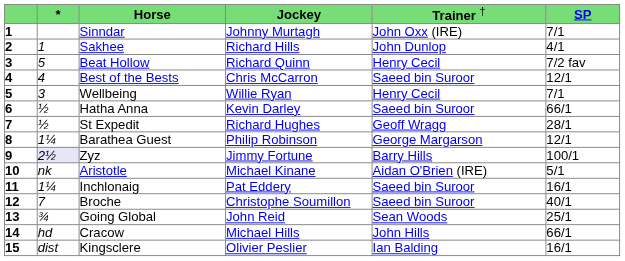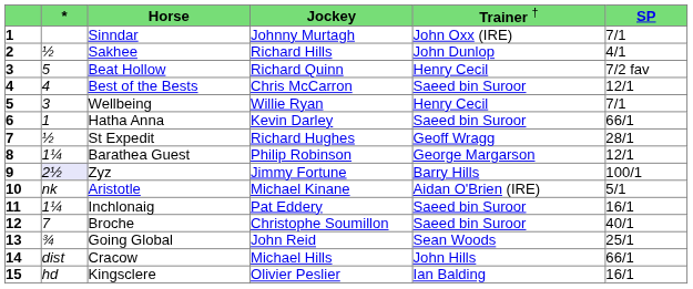 <table border="1" cellpadding="0" style="border-collapse: collapse; font-size:90%">
 <tr bgcolor="#77dd77" align="center">
 <td width="35px"></td>
 <td width="45px"><strong>*</strong></td>
 <td width="160px"><strong>Horse</strong></td>
 <td width="160px"><strong>Jockey</strong></td>
 <td width="190px"><strong>Trainer</strong> <sup>†</sup></td>
 <td width="80px"><strong><a href='#'>SP</a></strong></td>
 </tr>
 <tr>
 <td><strong>1</strong></td>
 <td></td>
 <td><a href='#'>Sinndar</a></td>
 <td><a href='#'>Johnny Murtagh</a></td>
 <td><a href='#'>John Oxx</a> (IRE)</td>
 <td>7/1</td>
 </tr>
 <tr>
 <td><strong>2</strong></td>
-<td><em>1</em></td>
+<td><em>½</em></td>
 <td><a href='#'>Sakhee</a></td>
 <td><a href='#'>Richard Hills</a></td>
 <td><a href='#'>John Dunlop</a></td>
 <td>4/1</td>
 </tr>
 <tr>
 <td><strong>3</strong></td>
 <td><em>5</em></td>
 <td><a href='#'>Beat Hollow</a></td>
 <td><a href='#'>Richard Quinn</a></td>
 <td><a href='#'>Henry Cecil</a></td>
 <td>7/2 fav</td>
 </tr>
 <tr>
 <td><strong>4</strong></td>
 <td><em>4</em></td>
 <td><a href='#'>Best of the Bests</a></td>
 <td><a href='#'>Chris McCarron</a></td>
 <td><a href='#'>Saeed bin Suroor</a></td>
 <td>12/1</td>
 </tr>
 <tr>
 <td><strong>5</strong></td>
 <td><em>3</em></td>
 <td>Wellbeing</td>
 <td><a href='#'>Willie Ryan</a></td>
 <td><a href='#'>Henry Cecil</a></td>
 <td>7/1</td>
 </tr>
 <tr>
 <td><strong>6</strong></td>
-<td><em>½</em></td>
+<td><em>1</em></td>
 <td>Hatha Anna</td>
 <td><a href='#'>Kevin Darley</a></td>
 <td><a href='#'>Saeed bin Suroor</a></td>
 <td>66/1</td>
 </tr>
 <tr>
 <td><strong>7</strong></td>
 <td><em>½</em></td>
 <td>St Expedit</td>
 <td><a href='#'>Richard Hughes</a></td>
 <td><a href='#'>Geoff Wragg</a></td>
 <td>28/1</td>
 </tr>
 <tr>
 <td><strong>8</strong></td>
 <td><em>1¼</em></td>
 <td>Barathea Guest</td>
 <td><a href='#'>Philip Robinson</a></td>
 <td><a href='#'>George Margarson</a></td>
 <td>12/1</td>
 </tr>
 <tr>
 <td><strong>9</strong></td>
 <td style="background: lavender;"><em>2½</em></td>
 <td>Zyz</td>
 <td><a href='#'>Jimmy Fortune</a></td>
 <td><a href='#'>Barry Hills</a></td>
 <td>100/1</td>
 </tr>
 <tr>
 <td><strong>10</strong></td>
 <td><em>nk</em></td>
 <td><a href='#'>Aristotle</a></td>
 <td><a href='#'>Michael Kinane</a></td>
 <td><a href='#'>Aidan O'Brien</a> (IRE)</td>
 <td>5/1</td>
 </tr>
 <tr>
 <td><strong>11</strong></td>
 <td><em>1¼</em></td>
 <td>Inchlonaig</td>
 <td><a href='#'>Pat Eddery</a></td>
 <td><a href='#'>Saeed bin Suroor</a></td>
 <td>16/1</td>
 </tr>
 <tr>
 <td><strong>12</strong></td>
 <td><em>7</em></td>
 <td>Broche</td>
 <td><a href='#'>Christophe Soumillon</a></td>
 <td><a href='#'>Saeed bin Suroor</a></td>
 <td>40/1</td>
 </tr>
 <tr>
 <td><strong>13</strong></td>
 <td><em>¾</em></td>
 <td>Going Global</td>
 <td><a href='#'>John Reid</a></td>
 <td><a href='#'>Sean Woods</a></td>
 <td>25/1</td>
 </tr>
 <tr>
 <td><strong>14</strong></td>
-<td><em>hd</em></td>
+<td><em>dist</em></td>
 <td>Cracow</td>
 <td><a href='#'>Michael Hills</a></td>
 <td><a href='#'>John Hills</a></td>
 <td>66/1</td>
 </tr>
 <tr>
 <td><strong>15</strong></td>
-<td><em>dist</em></td>
+<td><em>hd</em></td>
 <td>Kingsclere</td>
 <td><a href='#'>Olivier Peslier</a></td>
 <td><a href='#'>Ian Balding</a></td>
 <td>16/1</td>
 </tr>
 </table>
